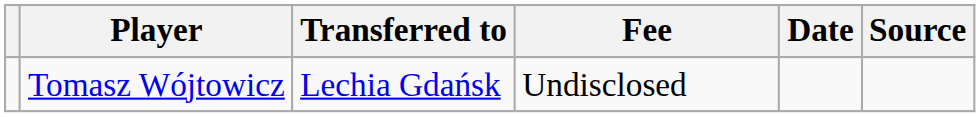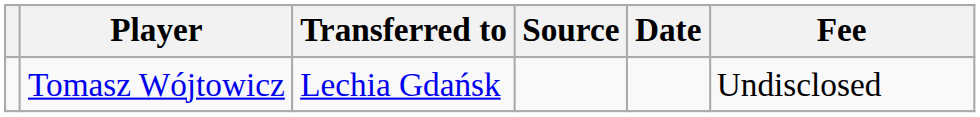 <table class="wikitable plainrowheaders sortable">
 <tr>
 <th></th>
 <th scope="col">Player</th>
 <th>Transferred to</th>
+<th scope="col">Source</th>
+<th scope="col">Date</th>
 <th style="width: 120px;">Fee</th>
-<th scope="col">Date</th>
-<th scope="col">Source</th>
 </tr>
 <tr>
 <td align="center"></td>
 <td> <a href='#'>Tomasz Wójtowicz</a></td>
 <td> <a href='#'>Lechia Gdańsk</a></td>
-<td>Undisclosed</td>
 <td></td>
 <td></td>
+<td>Undisclosed</td>
 </tr>
 </table>
